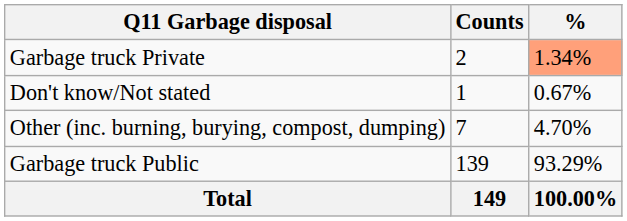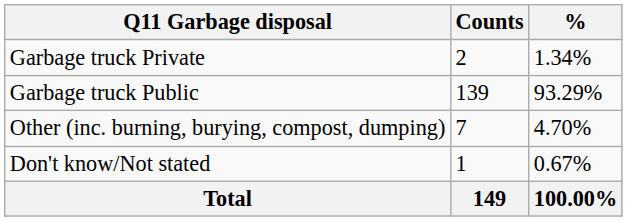 <table class="wikitable sortable">
 <tr>
 <th>Q11 Garbage disposal</th>
 <th>Counts</th>
 <th>%</th>
 </tr>
 <tr>
 <td>Garbage truck Private</td>
 <td>2</td>
-<td style="background: lightsalmon;">1.34%</td>
+<td>1.34%</td>
+</tr>
+<tr>
+<td>Garbage truck Public</td>
+<td>139</td>
+<td>93.29%</td>
+</tr>
+<tr>
+<td>Other (inc. burning, burying, compost, dumping)</td>
+<td>7</td>
+<td>4.70%</td>
 </tr>
 <tr>
 <td>Don't know/Not stated</td>
 <td>1</td>
 <td>0.67%</td>
 </tr>
 <tr>
-<td>Other (inc. burning, burying, compost, dumping)</td>
-<td>7</td>
-<td>4.70%</td>
-</tr>
-<tr>
-<td>Garbage truck Public</td>
-<td>139</td>
-<td>93.29%</td>
-</tr>
-<tr>
 <th>Total</th>
 <th>149</th>
 <th>100.00%</th>
 </tr>
 </table>
